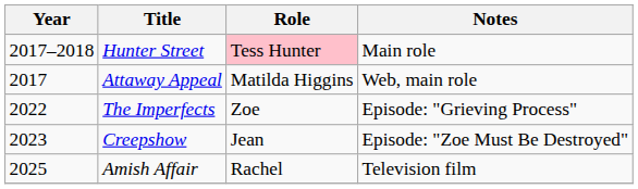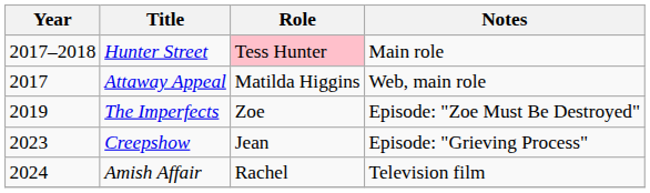 <table class="wikitable sortable">
 <tr>
 <th>Year</th>
 <th>Title</th>
 <th>Role</th>
 <th class="unsortable">Notes</th>
 </tr>
 <tr>
 <td>2017–2018</td>
 <td><em><a href='#'>Hunter Street</a></em></td>
 <td style="background: pink;">Tess Hunter</td>
 <td>Main role</td>
 </tr>
 <tr>
 <td>2017</td>
 <td><em><a href='#'>Attaway Appeal</a></em></td>
 <td>Matilda Higgins</td>
 <td>Web, main role</td>
 </tr>
 <tr>
-<td>2022</td>
+<td>2019</td>
 <td><em><a href='#'>The Imperfects</a></em></td>
 <td>Zoe</td>
-<td>Episode: "Grieving Process"</td>
+<td>Episode: "Zoe Must Be Destroyed"</td>
 </tr>
 <tr>
 <td>2023</td>
 <td><em><a href='#'>Creepshow</a></em></td>
 <td>Jean</td>
-<td>Episode: "Zoe Must Be Destroyed"</td>
+<td>Episode: "Grieving Process"</td>
 </tr>
 <tr>
-<td>2025</td>
+<td>2024</td>
 <td><em>Amish Affair</em></td>
 <td>Rachel</td>
 <td>Television film</td>
 </tr>
 <tr>
 </tr>
 </table>
